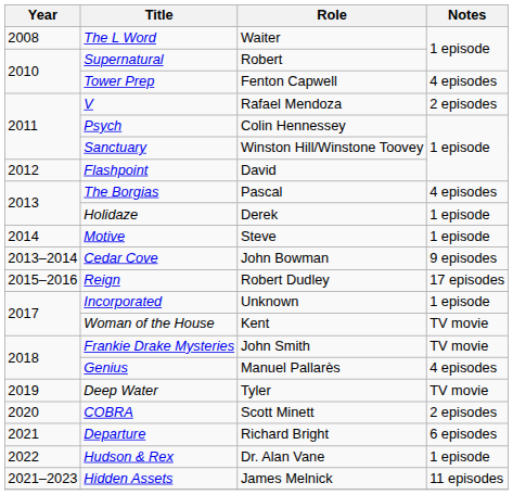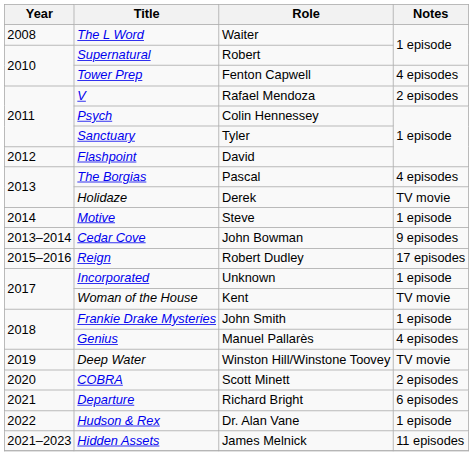 <table class="wikitable sortable">
 <tr>
 <th>Year</th>
 <th>Title</th>
 <th>Role</th>
 <th class="unsortable">Notes</th>
 </tr>
 <tr>
 <td>2008</td>
 <td><em><a href='#'>The L Word</a></em></td>
 <td>Waiter</td>
 <td rowspan="2">1 episode</td>
 </tr>
 <tr>
 <td rowspan="2">2010</td>
 <td><em><a href='#'>Supernatural</a></em></td>
 <td>Robert</td>
 </tr>
 <tr>
 <td><em><a href='#'>Tower Prep</a></em></td>
 <td>Fenton Capwell</td>
 <td>4 episodes</td>
 </tr>
 <tr>
 <td rowspan="3">2011</td>
 <td><em><a href='#'>V</a></em></td>
 <td>Rafael Mendoza</td>
 <td>2 episodes</td>
 </tr>
 <tr>
 <td><em><a href='#'>Psych</a></em></td>
 <td>Colin Hennessey</td>
 <td rowspan="3">1 episode</td>
 </tr>
 <tr>
 <td><em><a href='#'>Sanctuary</a></em></td>
-<td>Winston Hill/Winstone Toovey</td>
+<td>Tyler</td>
 </tr>
 <tr>
 <td>2012</td>
 <td><em><a href='#'>Flashpoint</a></em></td>
 <td>David</td>
 </tr>
 <tr>
 <td rowspan="2">2013</td>
 <td><em><a href='#'>The Borgias</a></em></td>
 <td>Pascal</td>
 <td>4 episodes</td>
 </tr>
 <tr>
 <td><em>Holidaze</em></td>
 <td>Derek</td>
-<td>1 episode</td>
+<td>TV movie</td>
 </tr>
 <tr>
 <td>2014</td>
 <td><em><a href='#'>Motive</a></em></td>
 <td>Steve</td>
 <td>1 episode</td>
 </tr>
 <tr>
 <td>2013–2014</td>
 <td><em><a href='#'>Cedar Cove</a></em></td>
 <td>John Bowman</td>
 <td>9 episodes</td>
 </tr>
 <tr>
 <td>2015–2016</td>
 <td><em><a href='#'>Reign</a></em></td>
 <td>Robert Dudley</td>
 <td>17 episodes</td>
 </tr>
 <tr>
 <td rowspan="2">2017</td>
 <td><em><a href='#'>Incorporated</a></em></td>
 <td>Unknown</td>
 <td>1 episode</td>
 </tr>
 <tr>
 <td><em>Woman of the House</em></td>
 <td>Kent</td>
 <td>TV movie</td>
 </tr>
 <tr>
 <td rowspan="2">2018</td>
 <td><em><a href='#'>Frankie Drake Mysteries</a></em></td>
 <td>John Smith</td>
-<td>TV movie</td>
+<td>1 episode</td>
 </tr>
 <tr>
 <td><em><a href='#'>Genius</a></em></td>
 <td>Manuel Pallarès</td>
 <td>4 episodes</td>
 </tr>
 <tr>
 <td>2019</td>
 <td><em>Deep Water</em></td>
-<td>Tyler</td>
+<td>Winston Hill/Winstone Toovey</td>
 <td>TV movie</td>
 </tr>
 <tr>
 <td>2020</td>
 <td><em><a href='#'>COBRA</a></em></td>
 <td>Scott Minett</td>
 <td>2 episodes</td>
 </tr>
 <tr>
 <td>2021</td>
 <td><em><a href='#'>Departure</a></em></td>
 <td>Richard Bright</td>
 <td>6 episodes</td>
 </tr>
 <tr>
 <td>2022</td>
 <td><em><a href='#'>Hudson & Rex</a></em></td>
 <td>Dr. Alan Vane</td>
 <td>1 episode</td>
 </tr>
 <tr>
 <td>2021–2023</td>
 <td><em><a href='#'>Hidden Assets</a></em></td>
 <td>James Melnick</td>
 <td>11 episodes</td>
 </tr>
 <tr>
 </tr>
 </table>
